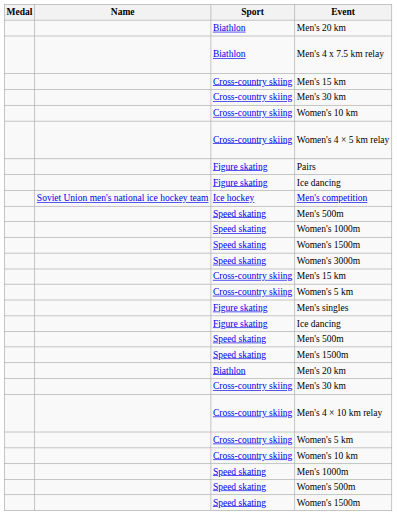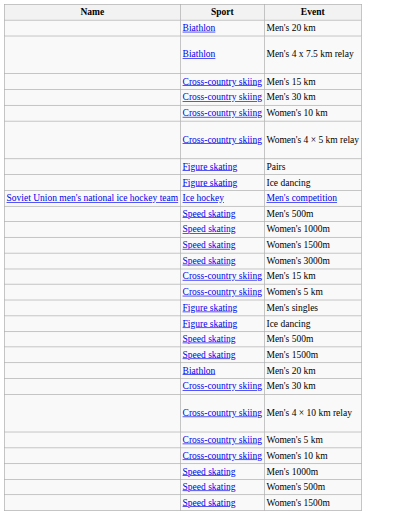 <table class="wikitable sortable" style="font-size:90%">
 <tr>
-<th>Medal</th>
 <th>Name</th>
 <th>Sport</th>
 <th>Event</th>
 </tr>
 <tr>
 <td></td>
+<td><a href='#'>Biathlon</a></td>
+<td>Men's 20 km</td>
+</tr>
+<tr>
+<td> <br>  <br>  <br> </td>
+<td><a href='#'>Biathlon</a></td>
+<td>Men's 4 x 7.5 km relay</td>
+</tr>
+<tr>
+<td></td>
+<td><a href='#'>Cross-country skiing</a></td>
+<td>Men's 15 km</td>
+</tr>
+<tr>
+<td></td>
+<td><a href='#'>Cross-country skiing</a></td>
+<td>Men's 30 km</td>
+</tr>
+<tr>
+<td></td>
+<td><a href='#'>Cross-country skiing</a></td>
+<td>Women's 10 km</td>
+</tr>
+<tr>
+<td> <br>  <br>  <br> </td>
+<td><a href='#'>Cross-country skiing</a></td>
+<td>Women's 4 × 5 km relay</td>
+</tr>
+<tr>
+<td> <br> </td>
+<td><a href='#'>Figure skating</a></td>
+<td>Pairs</td>
+</tr>
+<tr>
+<td> <br> </td>
+<td><a href='#'>Figure skating</a></td>
+<td>Ice dancing</td>
+</tr>
+<tr>
+<td><a href='#'>Soviet Union men's national ice hockey team</a><br></td>
+<td><a href='#'>Ice hockey</a></td>
+<td><a href='#'>Men's competition</a></td>
+</tr>
+<tr>
+<td></td>
+<td><a href='#'>Speed skating</a></td>
+<td>Men's 500m</td>
+</tr>
+<tr>
+<td></td>
+<td><a href='#'>Speed skating</a></td>
+<td>Women's 1000m</td>
+</tr>
+<tr>
+<td></td>
+<td><a href='#'>Speed skating</a></td>
+<td>Women's 1500m</td>
+</tr>
+<tr>
+<td></td>
+<td><a href='#'>Speed skating</a></td>
+<td>Women's 3000m</td>
+</tr>
+<tr>
+<td></td>
+<td><a href='#'>Cross-country skiing</a></td>
+<td>Men's 15 km</td>
+</tr>
+<tr>
+<td></td>
+<td><a href='#'>Cross-country skiing</a></td>
+<td>Women's 5 km</td>
+</tr>
+<tr>
+<td></td>
+<td><a href='#'>Figure skating</a></td>
+<td>Men's singles</td>
+</tr>
+<tr>
+<td> <br> </td>
+<td><a href='#'>Figure skating</a></td>
+<td>Ice dancing</td>
+</tr>
+<tr>
+<td></td>
+<td><a href='#'>Speed skating</a></td>
+<td>Men's 500m</td>
+</tr>
+<tr>
+<td></td>
+<td><a href='#'>Speed skating</a></td>
+<td>Men's 1500m</td>
+</tr>
+<tr>
 <td></td>
 <td><a href='#'>Biathlon</a></td>
 <td>Men's 20 km</td>
 </tr>
 <tr>
 <td></td>
-<td> <br>  <br>  <br> </td>
-<td><a href='#'>Biathlon</a></td>
-<td>Men's 4 x 7.5 km relay</td>
-</tr>
-<tr>
-<td></td>
-<td></td>
-<td><a href='#'>Cross-country skiing</a></td>
-<td>Men's 15 km</td>
-</tr>
-<tr>
-<td></td>
-<td></td>
 <td><a href='#'>Cross-country skiing</a></td>
 <td>Men's 30 km</td>
 </tr>
 <tr>
+<td> <br>  <br>  <br> </td>
+<td><a href='#'>Cross-country skiing</a></td>
+<td>Men's 4 × 10 km relay</td>
+</tr>
+<tr>
 <td></td>
+<td><a href='#'>Cross-country skiing</a></td>
+<td>Women's 5 km</td>
+</tr>
+<tr>
 <td></td>
 <td><a href='#'>Cross-country skiing</a></td>
 <td>Women's 10 km</td>
 </tr>
 <tr>
 <td></td>
-<td> <br>  <br>  <br> </td>
-<td><a href='#'>Cross-country skiing</a></td>
-<td>Women's 4 × 5 km relay</td>
-</tr>
-<tr>
-<td></td>
-<td> <br> </td>
-<td><a href='#'>Figure skating</a></td>
-<td>Pairs</td>
-</tr>
-<tr>
-<td></td>
-<td> <br> </td>
-<td><a href='#'>Figure skating</a></td>
-<td>Ice dancing</td>
-</tr>
-<tr>
-<td></td>
-<td><a href='#'>Soviet Union men's national ice hockey team</a><br></td>
-<td><a href='#'>Ice hockey</a></td>
-<td><a href='#'>Men's competition</a></td>
-</tr>
-<tr>
-<td></td>
-<td></td>
-<td><a href='#'>Speed skating</a></td>
-<td>Men's 500m</td>
-</tr>
-<tr>
-<td></td>
-<td></td>
-<td><a href='#'>Speed skating</a></td>
-<td>Women's 1000m</td>
-</tr>
-<tr>
-<td></td>
-<td></td>
-<td><a href='#'>Speed skating</a></td>
-<td>Women's 1500m</td>
-</tr>
-<tr>
-<td></td>
-<td></td>
-<td><a href='#'>Speed skating</a></td>
-<td>Women's 3000m</td>
-</tr>
-<tr>
-<td></td>
-<td></td>
-<td><a href='#'>Cross-country skiing</a></td>
-<td>Men's 15 km</td>
-</tr>
-<tr>
-<td></td>
-<td></td>
-<td><a href='#'>Cross-country skiing</a></td>
-<td>Women's 5 km</td>
-</tr>
-<tr>
-<td></td>
-<td></td>
-<td><a href='#'>Figure skating</a></td>
-<td>Men's singles</td>
-</tr>
-<tr>
-<td></td>
-<td> <br> </td>
-<td><a href='#'>Figure skating</a></td>
-<td>Ice dancing</td>
-</tr>
-<tr>
-<td></td>
-<td></td>
-<td><a href='#'>Speed skating</a></td>
-<td>Men's 500m</td>
-</tr>
-<tr>
-<td></td>
-<td></td>
-<td><a href='#'>Speed skating</a></td>
-<td>Men's 1500m</td>
-</tr>
-<tr>
-<td></td>
-<td></td>
-<td><a href='#'>Biathlon</a></td>
-<td>Men's 20 km</td>
-</tr>
-<tr>
-<td></td>
-<td></td>
-<td><a href='#'>Cross-country skiing</a></td>
-<td>Men's 30 km</td>
-</tr>
-<tr>
-<td></td>
-<td> <br>  <br>  <br> </td>
-<td><a href='#'>Cross-country skiing</a></td>
-<td>Men's 4 × 10 km relay</td>
-</tr>
-<tr>
-<td></td>
-<td></td>
-<td><a href='#'>Cross-country skiing</a></td>
-<td>Women's 5 km</td>
-</tr>
-<tr>
-<td></td>
-<td></td>
-<td><a href='#'>Cross-country skiing</a></td>
-<td>Women's 10 km</td>
-</tr>
-<tr>
-<td></td>
-<td></td>
 <td><a href='#'>Speed skating</a></td>
 <td>Men's 1000m</td>
 </tr>
 <tr>
-<td></td>
 <td></td>
 <td><a href='#'>Speed skating</a></td>
 <td>Women's 500m</td>
 </tr>
 <tr>
 <td></td>
-<td></td>
 <td><a href='#'>Speed skating</a></td>
 <td>Women's 1500m</td>
 </tr>
 </table>
